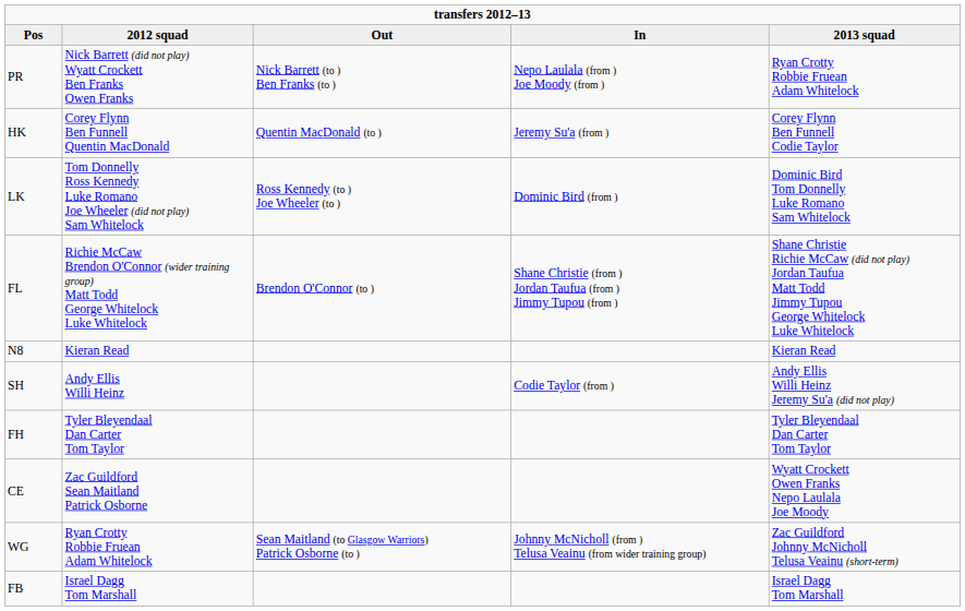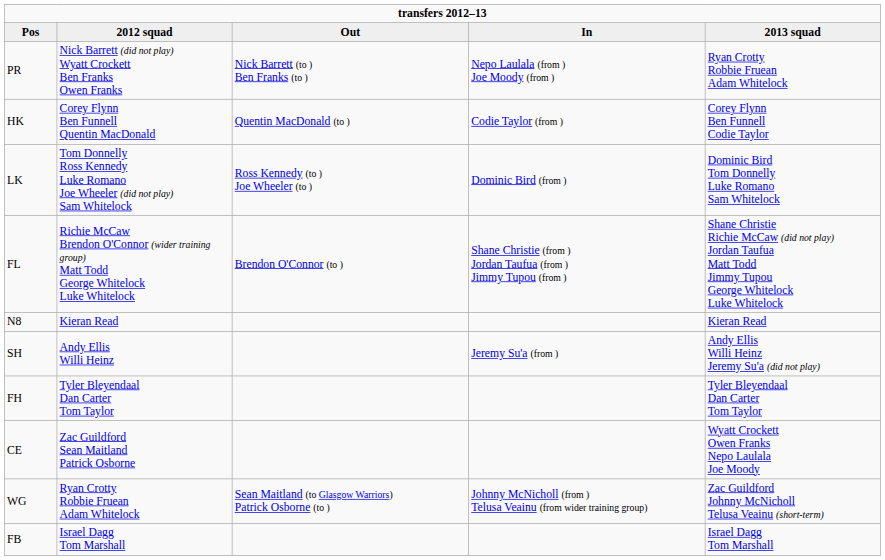 <table class="wikitable" style="text-align: left; width:95%">
 <tr>
 <td colspan="100%" style="text-align:center;"><strong> transfers 2012–13</strong></td>
 </tr>
 <tr>
 <th style="background:#efefef; width:6%;">Pos</th>
 <th style="background:#efefef; width:20%;">2012 squad</th>
 <th style="background:#efefef; width:27%;">Out</th>
 <th style="background:#efefef; width:27%;">In</th>
 <th style="background:#efefef; width:20%;">2013 squad</th>
 </tr>
 <tr>
 <td>PR</td>
 <td> <a href='#'>Nick Barrett</a> <small><em>(did not play)</em></small><br><a href='#'>Wyatt Crockett</a><br><a href='#'>Ben Franks</a><br><a href='#'>Owen Franks</a></td>
 <td>  <a href='#'>Nick Barrett</a> <small>(to )</small><br> <a href='#'>Ben Franks</a> <small>(to )</small></td>
 <td>  <a href='#'>Nepo Laulala</a> <small>(from )</small><br> <a href='#'>Joe Moody</a> <small>(from )</small></td>
 <td> <a href='#'>Ryan Crotty</a><br><a href='#'>Robbie Fruean</a><br><a href='#'>Adam Whitelock</a></td>
 </tr>
 <tr>
 <td>HK</td>
 <td> <a href='#'>Corey Flynn</a><br><a href='#'>Ben Funnell</a><br><a href='#'>Quentin MacDonald</a></td>
 <td>  <a href='#'>Quentin MacDonald</a> <small>(to )</small></td>
-<td>  <a href='#'>Jeremy Su'a</a> <small>(from )</small></td>
+<td>  <a href='#'>Codie Taylor</a> <small>(from )</small></td>
 <td> <a href='#'>Corey Flynn</a><br><a href='#'>Ben Funnell</a><br><a href='#'>Codie Taylor</a></td>
 </tr>
 <tr>
 <td>LK</td>
 <td> <a href='#'>Tom Donnelly</a><br><a href='#'>Ross Kennedy</a><br><a href='#'>Luke Romano</a><br><a href='#'>Joe Wheeler</a> <small><em>(did not play)</em></small><br><a href='#'>Sam Whitelock</a></td>
 <td>  <a href='#'>Ross Kennedy</a> <small>(to )</small><br> <a href='#'>Joe Wheeler</a> <small>(to )</small></td>
 <td>  <a href='#'>Dominic Bird</a> <small>(from )</small></td>
 <td> <a href='#'>Dominic Bird</a><br><a href='#'>Tom Donnelly</a><br><a href='#'>Luke Romano</a><br><a href='#'>Sam Whitelock</a></td>
 </tr>
 <tr>
 <td>FL</td>
 <td> <a href='#'>Richie McCaw</a><br><a href='#'>Brendon O'Connor</a> <small><em>(wider training group)</em></small><br><a href='#'>Matt Todd</a><br><a href='#'>George Whitelock</a><br><a href='#'>Luke Whitelock</a></td>
 <td>  <a href='#'>Brendon O'Connor</a> <small>(to )</small></td>
 <td>  <a href='#'>Shane Christie</a> <small>(from )</small><br> <a href='#'>Jordan Taufua</a> <small>(from )</small><br> <a href='#'>Jimmy Tupou</a> <small>(from )</small></td>
 <td> <a href='#'>Shane Christie</a><br><a href='#'>Richie McCaw</a> <small><em>(did not play)</em></small><br><a href='#'>Jordan Taufua</a><br><a href='#'>Matt Todd</a><br><a href='#'>Jimmy Tupou</a><br><a href='#'>George Whitelock</a><br><a href='#'>Luke Whitelock</a></td>
 </tr>
 <tr>
 <td>N8</td>
 <td> <a href='#'>Kieran Read</a></td>
 <td></td>
 <td></td>
 <td> <a href='#'>Kieran Read</a></td>
 </tr>
 <tr>
 <td>SH</td>
 <td> <a href='#'>Andy Ellis</a><br><a href='#'>Willi Heinz</a></td>
 <td></td>
-<td>  <a href='#'>Codie Taylor</a> <small>(from )</small></td>
+<td>  <a href='#'>Jeremy Su'a</a> <small>(from )</small></td>
 <td> <a href='#'>Andy Ellis</a><br><a href='#'>Willi Heinz</a><br><a href='#'>Jeremy Su'a</a> <small><em>(did not play)</em></small></td>
 </tr>
 <tr>
 <td>FH</td>
 <td> <a href='#'>Tyler Bleyendaal</a><br><a href='#'>Dan Carter</a><br><a href='#'>Tom Taylor</a></td>
 <td></td>
 <td></td>
 <td> <a href='#'>Tyler Bleyendaal</a><br><a href='#'>Dan Carter</a><br><a href='#'>Tom Taylor</a></td>
 </tr>
 <tr>
 <td>CE</td>
 <td> <a href='#'>Zac Guildford</a><br><a href='#'>Sean Maitland</a><br><a href='#'>Patrick Osborne</a></td>
 <td></td>
 <td></td>
 <td> <a href='#'>Wyatt Crockett</a><br><a href='#'>Owen Franks</a><br><a href='#'>Nepo Laulala</a><br><a href='#'>Joe Moody</a></td>
 </tr>
 <tr>
 <td>WG</td>
 <td> <a href='#'>Ryan Crotty</a><br><a href='#'>Robbie Fruean</a><br><a href='#'>Adam Whitelock</a></td>
 <td>  <a href='#'>Sean Maitland</a> <small>(to  <a href='#'>Glasgow Warriors</a>)</small><br> <a href='#'>Patrick Osborne</a> <small>(to )</small></td>
 <td>  <a href='#'>Johnny McNicholl</a> <small>(from )</small><br> <a href='#'>Telusa Veainu</a> <small>(from  wider training group)</small></td>
 <td> <a href='#'>Zac Guildford</a><br><a href='#'>Johnny McNicholl</a><br><a href='#'>Telusa Veainu</a> <small><em>(short-term)</em></small></td>
 </tr>
 <tr>
 <td>FB</td>
 <td> <a href='#'>Israel Dagg</a><br><a href='#'>Tom Marshall</a></td>
 <td></td>
 <td></td>
 <td> <a href='#'>Israel Dagg</a><br><a href='#'>Tom Marshall</a></td>
 </tr>
 </table>
